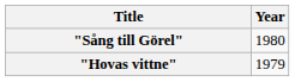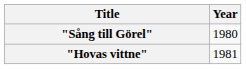 <table class="wikitable plainrowheaders" style="text-align:center;">
 <tr>
 <th scope="col" style="width:16em;">Title</th>
 <th scope="col" style="width:2em;">Year</th>
 </tr>
 <tr>
 <th scope="row">"Sång till Görel"</th>
 <td>1980</td>
 </tr>
 <tr>
 <th scope="row">"Hovas vittne"</th>
-<td>1979</td>
+<td>1981</td>
 </tr>
 </table>
